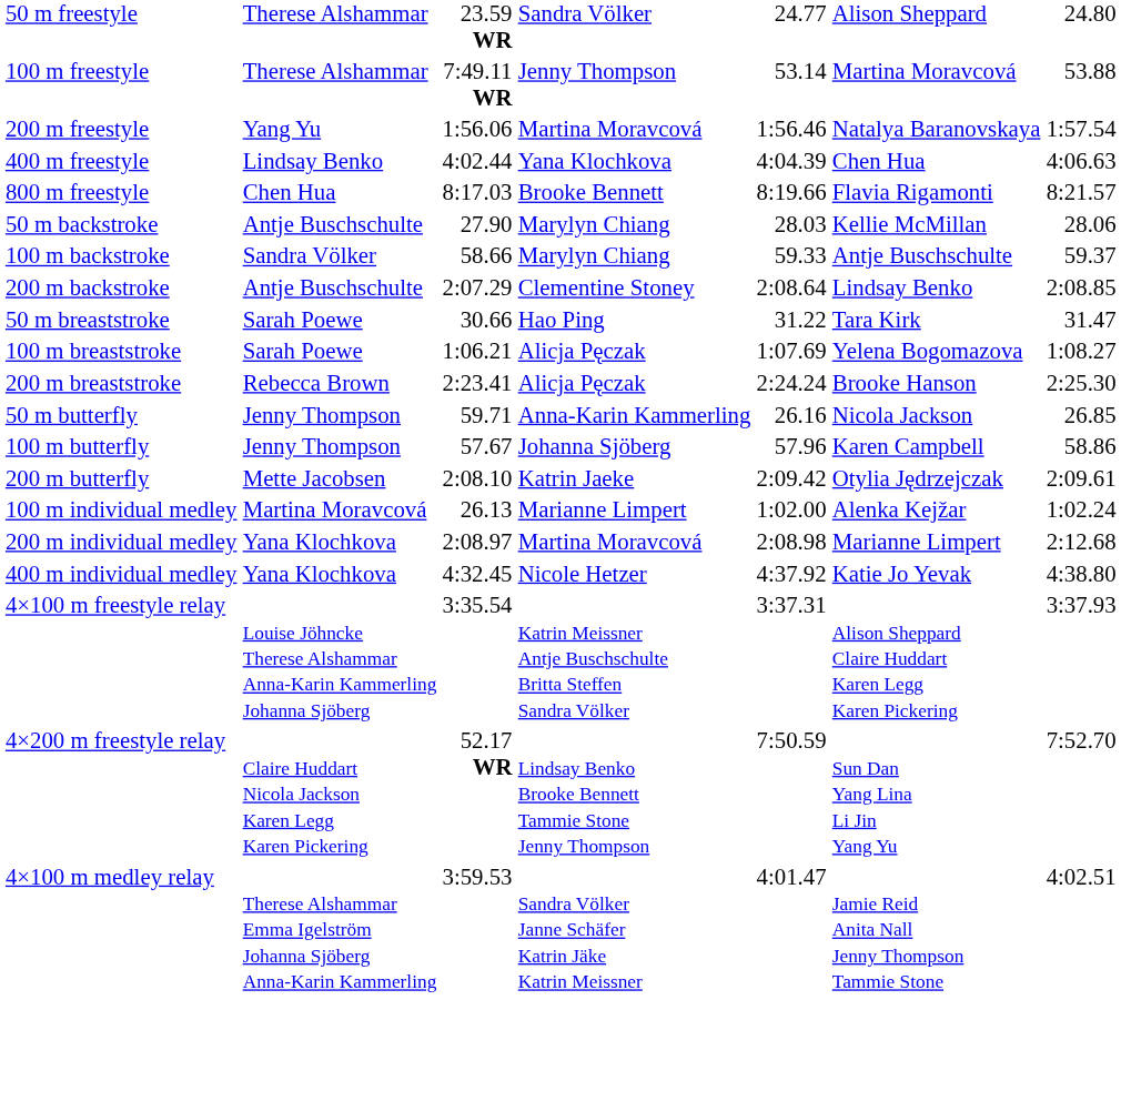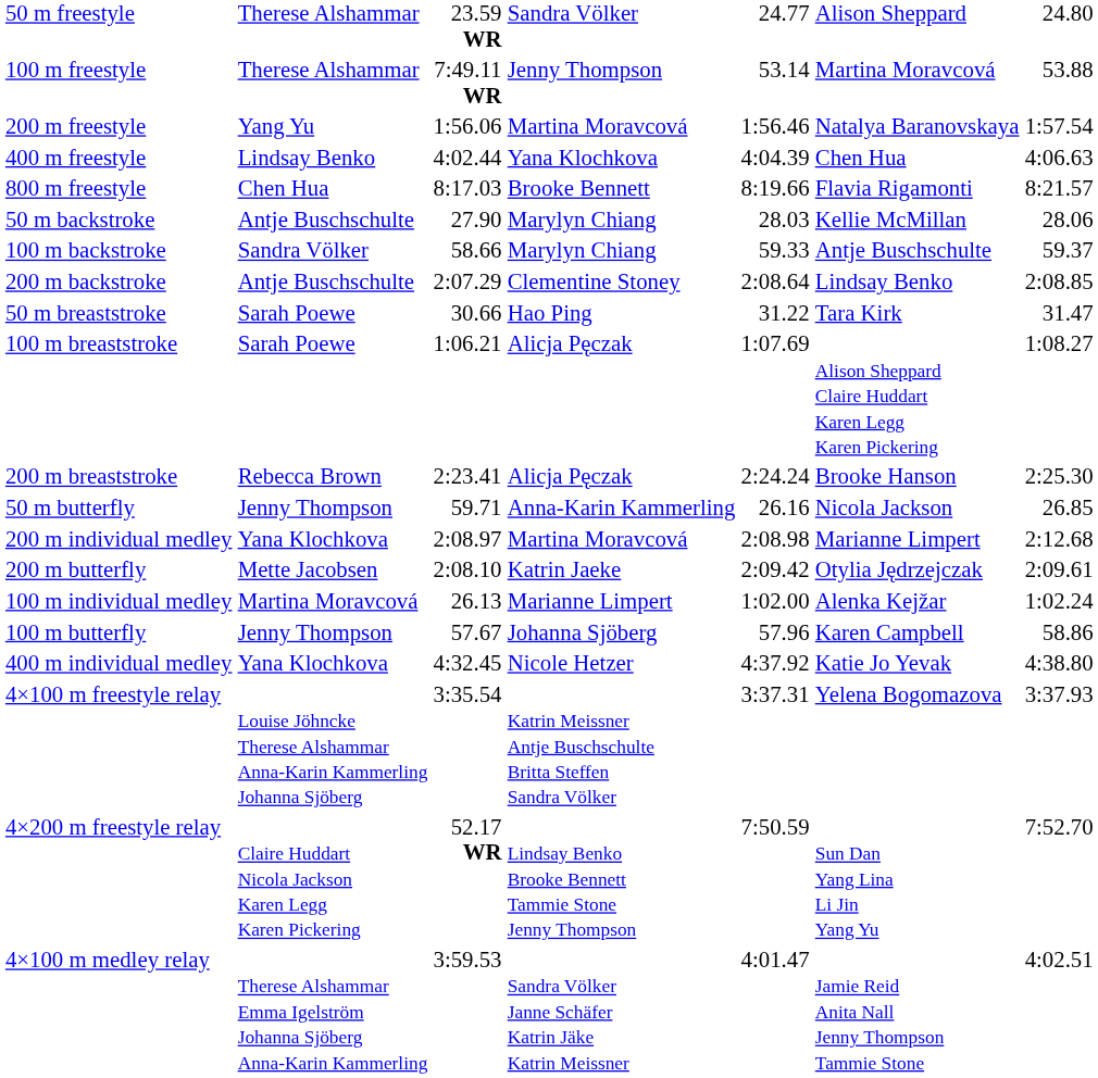 <table>
 <tr valign=top>
 <td><a href='#'>50 m freestyle</a></td>
 <td><a href='#'>Therese Alshammar</a><br><small></small></td>
 <td align="right">23.59<br><strong>WR</strong></td>
 <td><a href='#'>Sandra Völker</a><br><small></small></td>
 <td align="right">24.77</td>
 <td><a href='#'>Alison Sheppard</a><br><small></small></td>
 <td align="right">24.80</td>
 </tr>
 <tr valign=top>
 <td><a href='#'>100 m freestyle</a></td>
 <td><a href='#'>Therese Alshammar</a><br><small></small></td>
 <td align="right">7:49.11<br><strong>WR</strong></td>
 <td><a href='#'>Jenny Thompson</a><br><small></small></td>
 <td align="right">53.14</td>
 <td><a href='#'>Martina Moravcová</a><br><small></small></td>
 <td align="right">53.88</td>
 </tr>
 <tr valign=top>
 <td><a href='#'>200 m freestyle</a></td>
 <td><a href='#'>Yang Yu</a><br><small></small></td>
 <td align="right">1:56.06</td>
 <td><a href='#'>Martina Moravcová</a><br><small></small></td>
 <td align="right">1:56.46</td>
 <td><a href='#'>Natalya Baranovskaya</a><br><small></small></td>
 <td align="right">1:57.54</td>
 </tr>
 <tr valign=top>
 <td><a href='#'>400 m freestyle</a></td>
 <td><a href='#'>Lindsay Benko</a><br><small></small></td>
 <td align="right">4:02.44</td>
 <td><a href='#'>Yana Klochkova</a><br><small></small></td>
 <td align="right">4:04.39</td>
 <td><a href='#'>Chen Hua</a><br><small></small></td>
 <td align="right">4:06.63</td>
 </tr>
 <tr valign=top>
 <td><a href='#'>800 m freestyle</a></td>
 <td><a href='#'>Chen Hua</a><br><small></small></td>
 <td align="right">8:17.03</td>
 <td><a href='#'>Brooke Bennett</a><br><small></small></td>
 <td align="right">8:19.66</td>
 <td><a href='#'>Flavia Rigamonti</a><br><small></small></td>
 <td align="right">8:21.57</td>
 </tr>
 <tr valign=top>
 <td><a href='#'>50 m backstroke</a></td>
 <td><a href='#'>Antje Buschschulte</a><br><small></small></td>
 <td align="right">27.90</td>
 <td><a href='#'>Marylyn Chiang</a><br><small></small></td>
 <td align="right">28.03</td>
 <td><a href='#'>Kellie McMillan</a><br><small></small></td>
 <td align="right">28.06</td>
 </tr>
 <tr valign=top>
 <td><a href='#'>100 m backstroke</a></td>
 <td><a href='#'>Sandra Völker</a><br><small></small></td>
 <td align="right">58.66</td>
 <td><a href='#'>Marylyn Chiang</a><br><small></small></td>
 <td align="right">59.33</td>
 <td><a href='#'>Antje Buschschulte</a><br><small></small></td>
 <td align="right">59.37</td>
 </tr>
 <tr valign=top>
 <td><a href='#'>200 m backstroke</a></td>
 <td><a href='#'>Antje Buschschulte</a><br><small></small></td>
 <td align="right">2:07.29</td>
 <td><a href='#'>Clementine Stoney</a><br><small></small></td>
 <td align="right">2:08.64</td>
 <td><a href='#'>Lindsay Benko</a><br><small></small></td>
 <td align="right">2:08.85</td>
 </tr>
 <tr valign=top>
 <td><a href='#'>50 m breaststroke</a></td>
 <td><a href='#'>Sarah Poewe</a><br><small></small></td>
 <td align="right">30.66</td>
 <td><a href='#'>Hao Ping</a><br><small></small></td>
 <td align="right">31.22</td>
 <td><a href='#'>Tara Kirk</a><br><small></small></td>
 <td align="right">31.47</td>
 </tr>
 <tr valign=top>
 <td><a href='#'>100 m breaststroke</a></td>
 <td><a href='#'>Sarah Poewe</a><br><small></small></td>
 <td align="right">1:06.21</td>
 <td><a href='#'>Alicja Pęczak</a><br><small></small></td>
 <td align="right">1:07.69</td>
-<td><a href='#'>Yelena Bogomazova</a><br><small></small></td>
+<td><br><small><a href='#'>Alison Sheppard</a><br><a href='#'>Claire Huddart</a><br><a href='#'>Karen Legg</a><br><a href='#'>Karen Pickering</a></small></td>
 <td align="right">1:08.27</td>
 </tr>
 <tr valign=top>
 <td><a href='#'>200 m breaststroke</a></td>
 <td><a href='#'>Rebecca Brown</a><br><small></small></td>
 <td align="right">2:23.41</td>
 <td><a href='#'>Alicja Pęczak</a><br><small></small></td>
 <td align="right">2:24.24</td>
 <td><a href='#'>Brooke Hanson</a><br><small></small></td>
 <td align="right">2:25.30</td>
 </tr>
 <tr valign=top>
 <td><a href='#'>50 m butterfly</a></td>
 <td><a href='#'>Jenny Thompson</a><br><small></small></td>
 <td align="right">59.71</td>
 <td><a href='#'>Anna-Karin Kammerling</a><br><small></small></td>
 <td align="right">26.16</td>
 <td><a href='#'>Nicola Jackson</a><br><small></small></td>
 <td align="right">26.85</td>
 </tr>
 <tr valign=top>
-<td><a href='#'>100 m butterfly</a></td>
-<td><a href='#'>Jenny Thompson</a><br><small></small></td>
-<td align="right">57.67</td>
-<td><a href='#'>Johanna Sjöberg</a><br><small></small></td>
-<td align="right">57.96</td>
-<td><a href='#'>Karen Campbell</a><br><small></small></td>
-<td align="right">58.86</td>
+<td><a href='#'>200 m individual medley</a></td>
+<td><a href='#'>Yana Klochkova</a><br><small></small></td>
+<td align="right">2:08.97</td>
+<td><a href='#'>Martina Moravcová</a><br><small></small></td>
+<td align="right">2:08.98</td>
+<td><a href='#'>Marianne Limpert</a><br><small></small></td>
+<td align="right">2:12.68</td>
 </tr>
 <tr valign=top>
 <td><a href='#'>200 m butterfly</a></td>
 <td><a href='#'>Mette Jacobsen</a><br><small></small></td>
 <td align="right">2:08.10</td>
 <td><a href='#'>Katrin Jaeke</a><br><small></small></td>
 <td align="right">2:09.42</td>
 <td><a href='#'>Otylia Jędrzejczak</a><br><small></small></td>
 <td align="right">2:09.61</td>
 </tr>
 <tr valign=top>
 <td><a href='#'>100 m individual medley</a></td>
 <td><a href='#'>Martina Moravcová</a><br><small></small></td>
 <td align="right">26.13</td>
 <td><a href='#'>Marianne Limpert</a><br><small></small></td>
 <td align="right">1:02.00</td>
 <td><a href='#'>Alenka Kejžar</a><br><small></small></td>
 <td align="right">1:02.24</td>
 </tr>
 <tr valign=top>
-<td><a href='#'>200 m individual medley</a></td>
-<td><a href='#'>Yana Klochkova</a><br><small></small></td>
-<td align="right">2:08.97</td>
-<td><a href='#'>Martina Moravcová</a><br><small></small></td>
-<td align="right">2:08.98</td>
-<td><a href='#'>Marianne Limpert</a><br><small></small></td>
-<td align="right">2:12.68</td>
+<td><a href='#'>100 m butterfly</a></td>
+<td><a href='#'>Jenny Thompson</a><br><small></small></td>
+<td align="right">57.67</td>
+<td><a href='#'>Johanna Sjöberg</a><br><small></small></td>
+<td align="right">57.96</td>
+<td><a href='#'>Karen Campbell</a><br><small></small></td>
+<td align="right">58.86</td>
 </tr>
 <tr valign=top>
 <td><a href='#'>400 m individual medley</a></td>
 <td><a href='#'>Yana Klochkova</a><br><small></small></td>
 <td align="right">4:32.45</td>
 <td><a href='#'>Nicole Hetzer</a><br><small></small></td>
 <td align="right">4:37.92</td>
 <td><a href='#'>Katie Jo Yevak</a><br><small></small></td>
 <td align="right">4:38.80</td>
 </tr>
 <tr valign=top>
 <td><a href='#'>4×100 m freestyle relay</a></td>
 <td><br><small><a href='#'>Louise Jöhncke</a><br><a href='#'>Therese Alshammar</a><br><a href='#'>Anna-Karin Kammerling</a><br><a href='#'>Johanna Sjöberg</a></small></td>
 <td align="right">3:35.54</td>
 <td><br><small><a href='#'>Katrin Meissner</a><br><a href='#'>Antje Buschschulte</a><br><a href='#'>Britta Steffen</a><br><a href='#'>Sandra Völker</a></small></td>
 <td align="right">3:37.31</td>
-<td><br><small><a href='#'>Alison Sheppard</a><br><a href='#'>Claire Huddart</a><br><a href='#'>Karen Legg</a><br><a href='#'>Karen Pickering</a></small></td>
+<td><a href='#'>Yelena Bogomazova</a><br><small></small></td>
 <td align="right">3:37.93</td>
 </tr>
 <tr valign=top>
 <td><a href='#'>4×200 m freestyle relay</a></td>
 <td><br><small><a href='#'>Claire Huddart</a><br><a href='#'>Nicola Jackson</a><br><a href='#'>Karen Legg</a><br><a href='#'>Karen Pickering</a></small></td>
 <td align="right">52.17<br><strong>WR</strong></td>
 <td><br><small><a href='#'>Lindsay Benko</a><br><a href='#'>Brooke Bennett</a><br><a href='#'>Tammie Stone</a><br><a href='#'>Jenny Thompson</a></small></td>
 <td align="right">7:50.59</td>
 <td><br><small><a href='#'>Sun Dan</a><br><a href='#'>Yang Lina</a><br><a href='#'>Li Jin</a><br><a href='#'>Yang Yu</a></small></td>
 <td align="right">7:52.70</td>
 </tr>
 <tr valign=top>
 <td><a href='#'>4×100 m medley relay</a></td>
 <td><br><small><a href='#'>Therese Alshammar</a><br><a href='#'>Emma Igelström</a><br><a href='#'>Johanna Sjöberg</a><br><a href='#'>Anna-Karin Kammerling</a></small></td>
 <td align="right">3:59.53</td>
 <td><br><small><a href='#'>Sandra Völker</a><br><a href='#'>Janne Schäfer</a><br><a href='#'>Katrin Jäke</a><br><a href='#'>Katrin Meissner</a></small></td>
 <td align="right">4:01.47</td>
 <td><br><small><a href='#'>Jamie Reid</a><br><a href='#'>Anita Nall</a><br><a href='#'>Jenny Thompson</a><br><a href='#'>Tammie Stone</a></small></td>
 <td align="right">4:02.51</td>
 </tr>
 </table>
